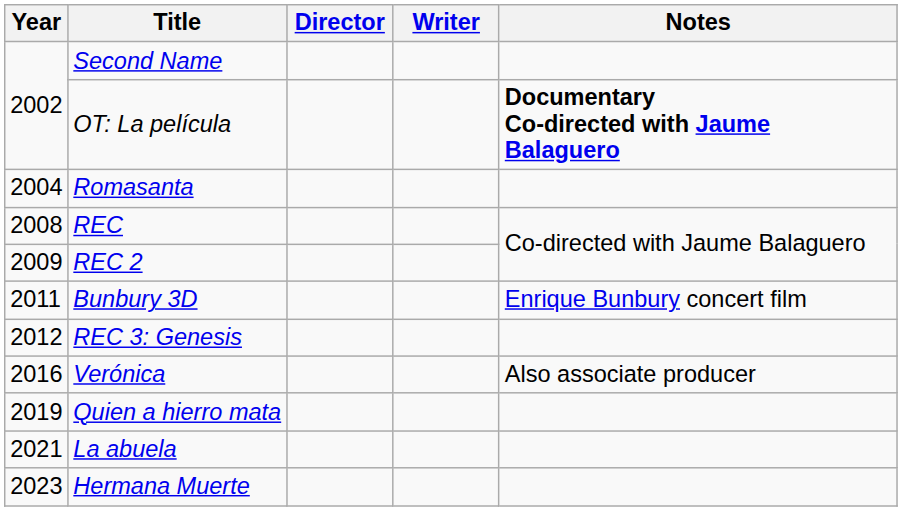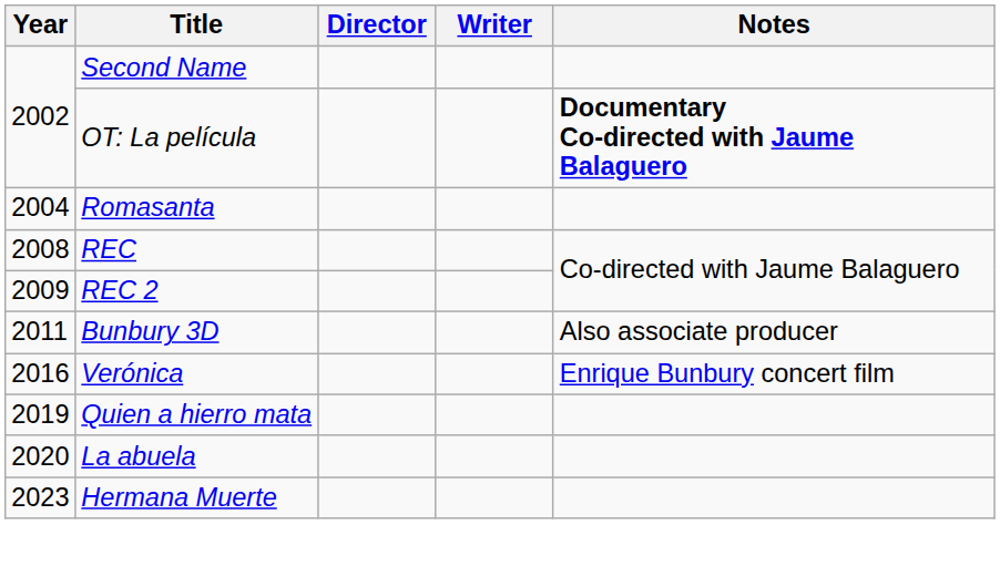 <table class="wikitable sortable">
 <tr>
 <th>Year</th>
 <th>Title</th>
 <th width=65><a href='#'>Director</a></th>
 <th width=65><a href='#'>Writer</a></th>
 <th>Notes</th>
 </tr>
 <tr>
 <td rowspan=2>2002</td>
 <td><em><a href='#'>Second Name</a></em></td>
 <td></td>
 <td></td>
 <td></td>
 </tr>
 <tr>
 <td><em>OT: La película</em></td>
 <td></td>
 <td></td>
 <td><strong>Documentary<br>Co-directed with <a href='#'>Jaume Balaguero</a></strong></td>
 </tr>
 <tr>
 <td>2004</td>
 <td><em><a href='#'>Romasanta</a></em></td>
 <td></td>
 <td></td>
 <td></td>
 </tr>
 <tr>
 <td>2008</td>
 <td><em><a href='#'>REC</a></em></td>
 <td></td>
 <td></td>
 <td rowspan=2>Co-directed with Jaume Balaguero</td>
 </tr>
 <tr>
 <td>2009</td>
 <td><em><a href='#'>REC 2</a></em></td>
 <td></td>
 <td></td>
 </tr>
 <tr>
 <td>2011</td>
 <td><em><a href='#'>Bunbury 3D</a></em></td>
 <td></td>
 <td></td>
-<td><a href='#'>Enrique Bunbury</a> concert film</td>
-</tr>
-<tr>
-<td>2012</td>
-<td><em><a href='#'>REC 3: Genesis</a></em></td>
-<td></td>
-<td></td>
-<td></td>
+<td>Also associate producer</td>
 </tr>
 <tr>
 <td>2016</td>
 <td><em><a href='#'>Verónica</a></em></td>
 <td></td>
 <td></td>
-<td>Also associate producer</td>
+<td><a href='#'>Enrique Bunbury</a> concert film</td>
 </tr>
 <tr>
 <td>2019</td>
 <td><em><a href='#'>Quien a hierro mata</a></em></td>
 <td></td>
 <td></td>
 <td></td>
 </tr>
 <tr>
-<td>2021</td>
+<td>2020</td>
 <td><em><a href='#'>La abuela</a></em></td>
 <td></td>
 <td></td>
 <td></td>
 </tr>
 <tr>
 <td>2023</td>
 <td><em><a href='#'>Hermana Muerte</a></em></td>
 <td></td>
 <td></td>
 <td></td>
 </tr>
 </table>
